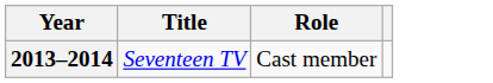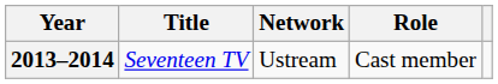 <table class="wikitable sortable plainrowheaders">
 <tr>
 <th scope="col">Year</th>
 <th scope="col">Title</th>
+<th scope="col">Network</th>
 <th scope="col">Role</th>
 <th class="unsortable" scope="col"></th>
 </tr>
 <tr>
 <th scope="row">2013–2014</th>
 <td><em><a href='#'>Seventeen TV</a></em></td>
+<td>Ustream</td>
 <td rowspan="1">Cast member</td>
 <td></td>
 </tr>
 </table>
